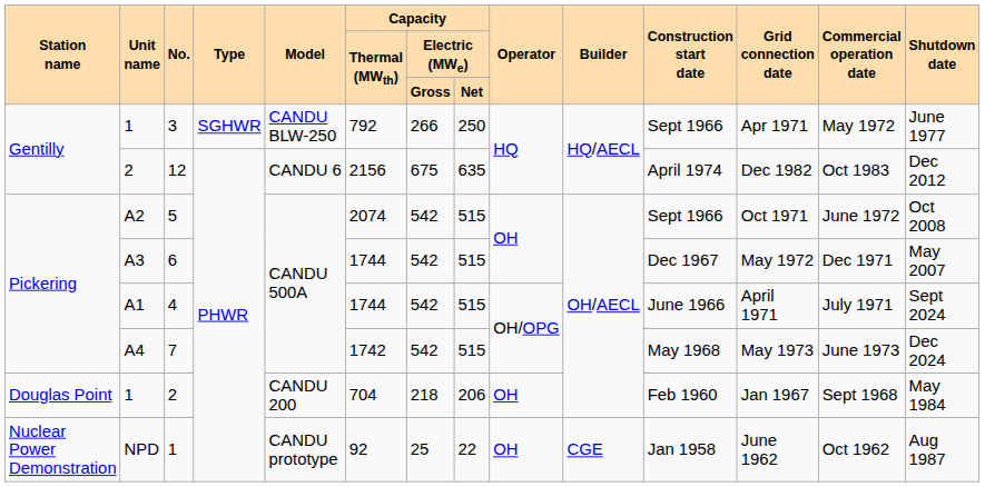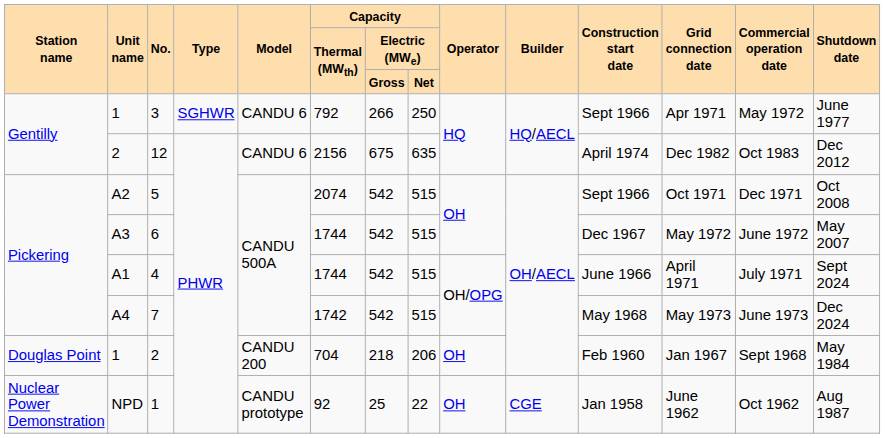 <table class="wikitable">
 <tr>
 <th scope="row" rowspan="3" style="background:#FFDEAD;"><small>Station<br>name</small></th>
 <th scope="row" rowspan="3" style="background:#FFDEAD;"><small>Unit<br>name</small></th>
 <th scope="row" rowspan="3" style="background:#FFDEAD;"><small>No.</small></th>
 <th scope="row" rowspan="3" style="background:#FFDEAD;"><small>Type</small></th>
 <th scope="row" rowspan="3" style="background:#FFDEAD;"><small>Model</small></th>
 <th scope="col" colspan="3" style="background:#FFDEAD;"><small>Capacity</small></th>
 <th scope="row" rowspan="3" style="background:#FFDEAD;"><small>Operator</small></th>
 <th scope="row" rowspan="3" style="background:#FFDEAD;"><small>Builder</small></th>
 <th scope="row" rowspan="3" style="background:#FFDEAD;"><small>Construction<br>start<br>date</small></th>
 <th scope="row" rowspan="3" style="background:#FFDEAD;"><small>Grid<br>connection<br>date</small></th>
 <th scope="row" rowspan="3" style="background:#FFDEAD;"><small>Commercial<br>operation<br>date</small></th>
 <th scope="row" rowspan="3" style="background:#FFDEAD;"><small>Shutdown<br>date</small></th>
 </tr>
 <tr>
 <th rowspan="2" style="background:#FFDEAD;"><small>Thermal (MW<sub>th</sub>)</small></th>
 <th colspan="2" style="background:#FFDEAD;"><small>Electric (MW<sub>e</sub>)</small></th>
 </tr>
 <tr>
 <th style="background:#FFDEAD;"><small>Gross</small></th>
 <th style="background:#FFDEAD;"><small>Net</small></th>
 </tr>
 <tr>
 <td scope="row" rowspan="2"><a href='#'>Gentilly</a></td>
 <td>1</td>
 <td>3</td>
 <td><a href='#'>SGHWR</a></td>
-<td><a href='#'>CANDU</a> BLW-250</td>
+<td>CANDU 6</td>
 <td>792</td>
 <td>266</td>
 <td>250</td>
 <td rowspan="2"><a href='#'>HQ</a></td>
 <td rowspan="2"><a href='#'>HQ</a>/<a href='#'>AECL</a></td>
 <td>Sept 1966</td>
 <td>Apr 1971</td>
 <td>May 1972</td>
 <td>June 1977</td>
 </tr>
 <tr>
 <td>2</td>
 <td>12</td>
 <td rowspan="7"><a href='#'>PHWR</a></td>
 <td>CANDU 6</td>
 <td>2156</td>
 <td>675</td>
 <td>635</td>
 <td>April 1974</td>
 <td>Dec 1982</td>
 <td>Oct 1983</td>
 <td>Dec 2012</td>
 </tr>
 <tr>
 <td rowspan="4"><a href='#'>Pickering</a></td>
 <td>A2</td>
 <td>5</td>
 <td rowspan="4">CANDU 500A</td>
 <td>2074</td>
 <td>542</td>
 <td>515</td>
 <td rowspan="2"><a href='#'>OH</a></td>
 <td rowspan="5"><a href='#'>OH</a>/<a href='#'>AECL</a></td>
 <td>Sept 1966</td>
 <td>Oct 1971</td>
-<td>June 1972</td>
+<td>Dec 1971</td>
 <td>Oct 2008</td>
 </tr>
 <tr>
 <td>A3</td>
 <td>6</td>
 <td>1744</td>
 <td>542</td>
 <td>515</td>
 <td>Dec 1967</td>
 <td>May 1972</td>
-<td>Dec 1971</td>
+<td>June 1972</td>
 <td>May 2007</td>
 </tr>
 <tr>
 <td>A1</td>
 <td>4</td>
 <td>1744</td>
 <td>542</td>
 <td>515</td>
 <td rowspan="2">OH/<a href='#'>OPG</a></td>
 <td>June 1966</td>
 <td>April 1971</td>
 <td>July 1971</td>
 <td>Sept 2024</td>
 </tr>
 <tr>
 <td>A4</td>
 <td>7</td>
 <td>1742</td>
 <td>542</td>
 <td>515</td>
 <td>May 1968</td>
 <td>May 1973</td>
 <td>June 1973</td>
 <td>Dec 2024</td>
 </tr>
 <tr>
 <td><a href='#'>Douglas Point</a></td>
 <td>1</td>
 <td>2</td>
 <td>CANDU 200</td>
 <td>704</td>
 <td>218</td>
 <td>206</td>
 <td><a href='#'>OH</a></td>
 <td>Feb 1960</td>
 <td>Jan 1967</td>
 <td>Sept 1968</td>
 <td>May 1984</td>
 </tr>
 <tr>
 <td><a href='#'>Nuclear Power Demonstration</a></td>
 <td>NPD</td>
 <td>1</td>
 <td>CANDU prototype</td>
 <td>92</td>
 <td>25</td>
 <td>22</td>
 <td><a href='#'>OH</a></td>
 <td><a href='#'>CGE</a></td>
 <td>Jan 1958</td>
 <td>June 1962</td>
 <td>Oct 1962</td>
 <td>Aug 1987</td>
 </tr>
 </table>
